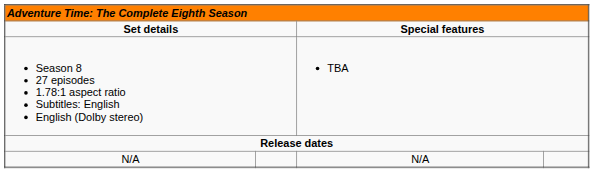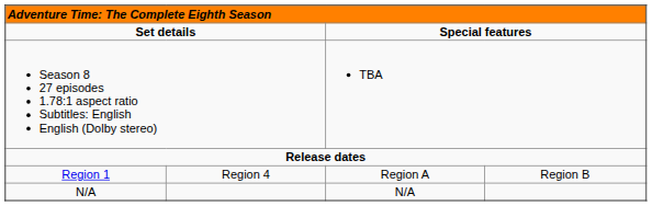 <table border="2" cellpadding="2" cellspacing="0" style="margin: 0 1em 0 0; background: #f9f9f9; border: c00 #aaa solid; border-collapse: collapse; font-size: 95%;">
 <tr style="background:#FF8000; color:black;">
 <td colspan="4"><strong><em>Adventure Time: The Complete Eighth Season</em></strong></td>
 </tr>
 <tr valign="top">
 <td align="center" width="400" colspan="2"><strong>Set details</strong></td>
 <td align="center" width="400" colspan="2"><strong>Special features</strong></td>
 </tr>
 <tr valign="top">
 <td colspan="2" align="left" width="200"><br><ul><li>Season 8</li><li>27 episodes</li><li>1.78:1 aspect ratio</li><li>Subtitles: English</li><li>English (Dolby stereo)</li></ul></td>
 <td colspan="2" align="left" width="200"><br><ul><li>TBA</li></ul></td>
 </tr>
 <tr>
 <td colspan="4" align="center"><strong>Release dates</strong></td>
 </tr>
 <tr>
+<td align="center"><a href='#'>Region 1</a></td>
+<td align="center">Region 4</td>
+<td align="center">Region A</td>
+<td align="center">Region B</td>
+</tr>
+<tr>
 <td align="center">N/A</td>
 <td align="center"></td>
 <td align="center">N/A</td>
 <td align="center"></td>
 </tr>
 </table>
